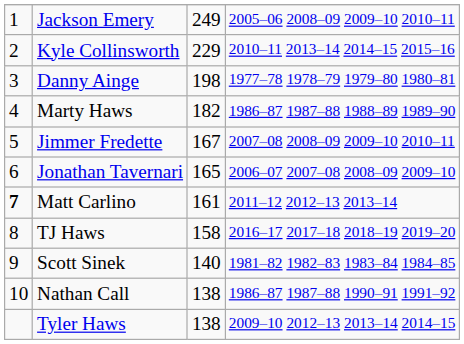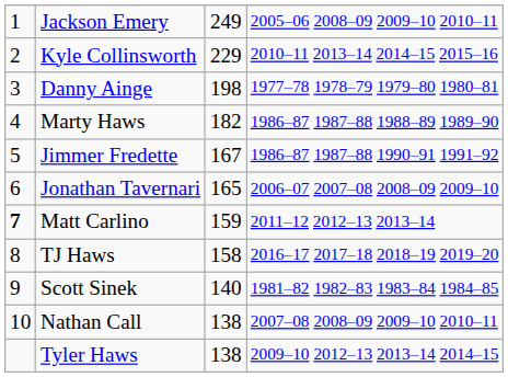 <table class="wikitable">
 <tr>
 </tr>
 <tr>
 <td>1</td>
 <td><a href='#'>Jackson Emery</a></td>
 <td>249</td>
 <td style="font-size:80%;"><a href='#'>2005–06</a> <a href='#'>2008–09</a> <a href='#'>2009–10</a> <a href='#'>2010–11</a></td>
 </tr>
 <tr>
 <td>2</td>
 <td><a href='#'>Kyle Collinsworth</a></td>
 <td>229</td>
 <td style="font-size:80%;"><a href='#'>2010–11</a> <a href='#'>2013–14</a> <a href='#'>2014–15</a> <a href='#'>2015–16</a></td>
 </tr>
 <tr>
 <td>3</td>
 <td><a href='#'>Danny Ainge</a></td>
 <td>198</td>
 <td style="font-size:80%;"><a href='#'>1977–78</a> <a href='#'>1978–79</a> <a href='#'>1979–80</a> <a href='#'>1980–81</a></td>
 </tr>
 <tr>
 <td>4</td>
 <td>Marty Haws</td>
 <td>182</td>
 <td style="font-size:80%;"><a href='#'>1986–87</a> <a href='#'>1987–88</a> <a href='#'>1988–89</a> <a href='#'>1989–90</a></td>
 </tr>
 <tr>
 <td>5</td>
 <td><a href='#'>Jimmer Fredette</a></td>
 <td>167</td>
-<td style="font-size:80%;"><a href='#'>2007–08</a> <a href='#'>2008–09</a> <a href='#'>2009–10</a> <a href='#'>2010–11</a></td>
+<td style="font-size:80%;"><a href='#'>1986–87</a> <a href='#'>1987–88</a> <a href='#'>1990–91</a> <a href='#'>1991–92</a></td>
 </tr>
 <tr>
 <td>6</td>
 <td><a href='#'>Jonathan Tavernari</a></td>
 <td>165</td>
 <td style="font-size:80%;"><a href='#'>2006–07</a> <a href='#'>2007–08</a> <a href='#'>2008–09</a> <a href='#'>2009–10</a></td>
 </tr>
 <tr>
 <td><strong>7</strong></td>
 <td>Matt Carlino</td>
-<td>161</td>
+<td>159</td>
 <td style="font-size:80%;"><a href='#'>2011–12</a> <a href='#'>2012–13</a> <a href='#'>2013–14</a></td>
 </tr>
 <tr>
 <td>8</td>
 <td>TJ Haws</td>
 <td>158</td>
 <td style="font-size:80%;"><a href='#'>2016–17</a> <a href='#'>2017–18</a> <a href='#'>2018–19</a> <a href='#'>2019–20</a></td>
 </tr>
 <tr>
 <td>9</td>
 <td>Scott Sinek</td>
 <td>140</td>
 <td style="font-size:80%;"><a href='#'>1981–82</a> <a href='#'>1982–83</a> <a href='#'>1983–84</a> <a href='#'>1984–85</a></td>
 </tr>
 <tr>
 <td>10</td>
 <td>Nathan Call</td>
 <td>138</td>
-<td style="font-size:80%;"><a href='#'>1986–87</a> <a href='#'>1987–88</a> <a href='#'>1990–91</a> <a href='#'>1991–92</a></td>
+<td style="font-size:80%;"><a href='#'>2007–08</a> <a href='#'>2008–09</a> <a href='#'>2009–10</a> <a href='#'>2010–11</a></td>
 </tr>
 <tr>
 <td></td>
 <td><a href='#'>Tyler Haws</a></td>
 <td>138</td>
 <td style="font-size:80%;"><a href='#'>2009–10</a> <a href='#'>2012–13</a> <a href='#'>2013–14</a> <a href='#'>2014–15</a></td>
 </tr>
 </table>
